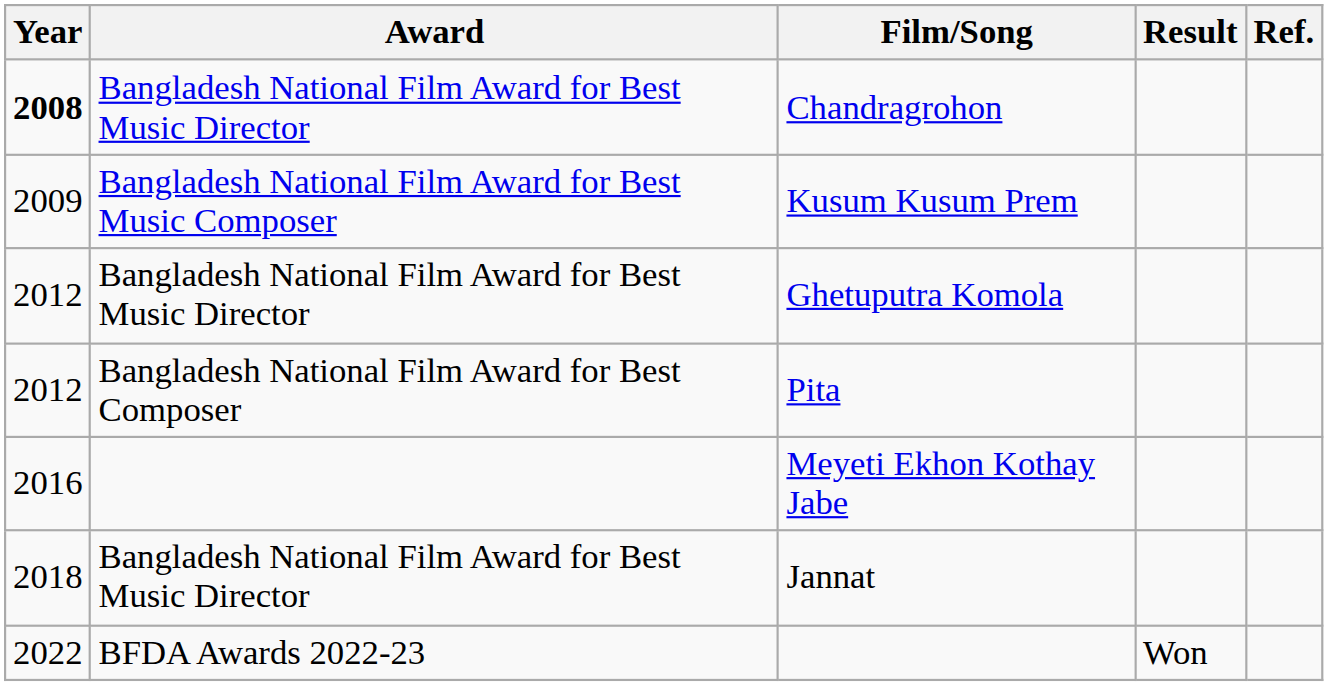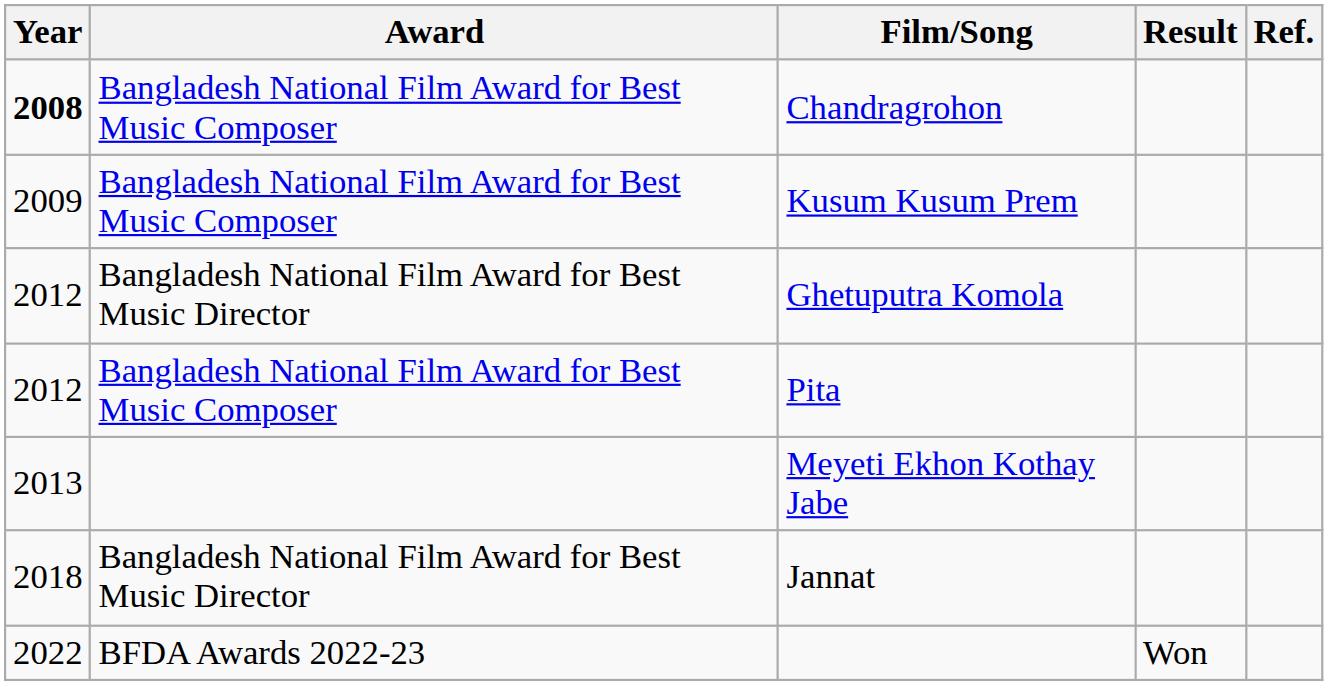 <table class="wikitable">
 <tr>
 <th>Year</th>
 <th>Award</th>
 <th>Film/Song</th>
 <th>Result</th>
 <th>Ref.</th>
 </tr>
 <tr>
 <td><strong>2008</strong></td>
-<td><a href='#'>Bangladesh National Film Award for Best Music Director</a></td>
+<td><a href='#'>Bangladesh National Film Award for Best Music Composer</a></td>
 <td><a href='#'>Chandragrohon</a></td>
 <td></td>
 <td></td>
 </tr>
 <tr>
 <td>2009</td>
 <td><a href='#'>Bangladesh National Film Award for Best Music Composer</a></td>
 <td><a href='#'>Kusum Kusum Prem</a></td>
 <td></td>
 <td></td>
 </tr>
 <tr>
 <td>2012</td>
 <td>Bangladesh National Film Award for Best Music Director</td>
 <td><a href='#'>Ghetuputra Komola</a></td>
 <td></td>
 <td></td>
 </tr>
 <tr>
 <td>2012</td>
-<td>Bangladesh National Film Award for Best Composer</td>
+<td><a href='#'>Bangladesh National Film Award for Best Music Composer</a></td>
 <td><a href='#'>Pita</a></td>
 <td></td>
 <td></td>
 </tr>
 <tr>
-<td>2016</td>
+<td>2013</td>
 <td></td>
 <td><a href='#'>Meyeti Ekhon Kothay Jabe</a></td>
 <td></td>
 <td></td>
 </tr>
 <tr>
 <td>2018</td>
 <td>Bangladesh National Film Award for Best Music Director</td>
 <td>Jannat</td>
 <td></td>
 <td></td>
 </tr>
 <tr>
 <td>2022</td>
 <td>BFDA Awards 2022-23</td>
 <td></td>
 <td>Won</td>
 <td></td>
 </tr>
 </table>
